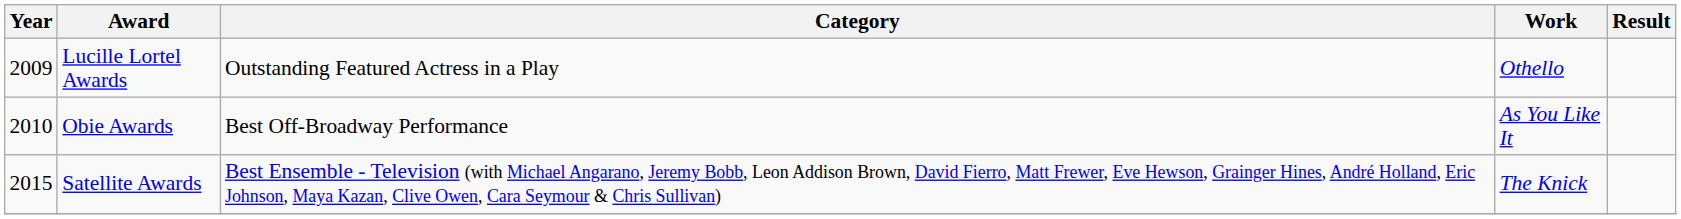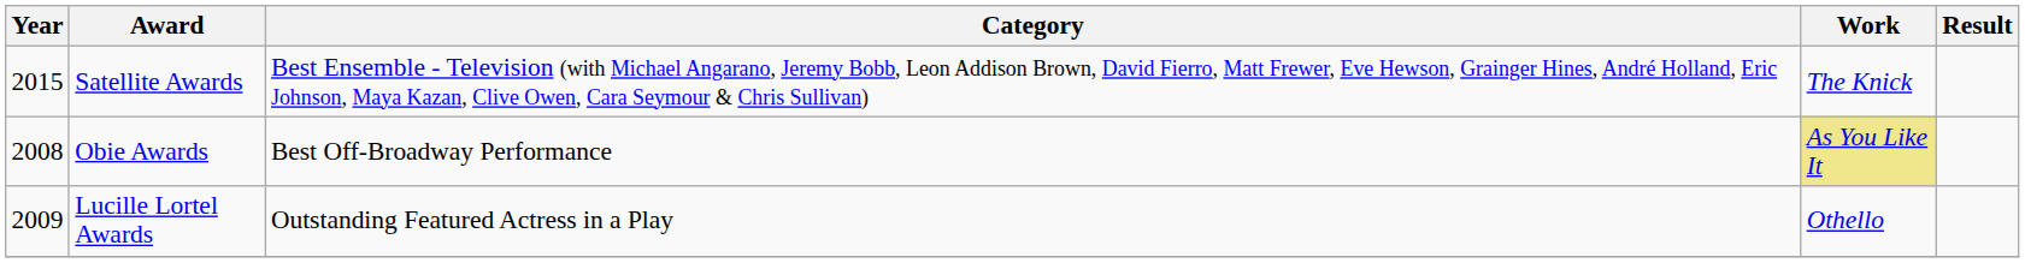 <table class="wikitable">
 <tr>
 <th>Year</th>
 <th>Award</th>
 <th>Category</th>
 <th>Work</th>
 <th>Result</th>
 </tr>
 <tr>
+<td>2015</td>
+<td><a href='#'>Satellite Awards</a></td>
+<td><a href='#'>Best Ensemble - Television</a> <small>(with <a href='#'>Michael Angarano</a>, <a href='#'>Jeremy Bobb</a>, Leon Addison Brown, <a href='#'>David Fierro</a>, <a href='#'>Matt Frewer</a>, <a href='#'>Eve Hewson</a>, <a href='#'>Grainger Hines</a>, <a href='#'>André Holland</a>, <a href='#'>Eric Johnson</a>, <a href='#'>Maya Kazan</a>, <a href='#'>Clive Owen</a>, <a href='#'>Cara Seymour</a> & <a href='#'>Chris Sullivan</a>)</small></td>
+<td><em><a href='#'>The Knick</a></em></td>
+<td></td>
+</tr>
+<tr>
+<td>2008</td>
+<td><a href='#'>Obie Awards</a></td>
+<td>Best Off-Broadway Performance</td>
+<td style="background: khaki;"><em><a href='#'>As You Like It</a></em></td>
+<td></td>
+</tr>
+<tr>
 <td>2009</td>
 <td><a href='#'>Lucille Lortel Awards</a></td>
 <td>Outstanding Featured Actress in a Play</td>
 <td><em><a href='#'>Othello</a></em></td>
 <td></td>
 </tr>
 <tr>
-<td>2010</td>
-<td><a href='#'>Obie Awards</a></td>
-<td>Best Off-Broadway Performance</td>
-<td><em><a href='#'>As You Like It</a></em></td>
-<td></td>
-</tr>
-<tr>
-<td>2015</td>
-<td><a href='#'>Satellite Awards</a></td>
-<td><a href='#'>Best Ensemble - Television</a> <small>(with <a href='#'>Michael Angarano</a>, <a href='#'>Jeremy Bobb</a>, Leon Addison Brown, <a href='#'>David Fierro</a>, <a href='#'>Matt Frewer</a>, <a href='#'>Eve Hewson</a>, <a href='#'>Grainger Hines</a>, <a href='#'>André Holland</a>, <a href='#'>Eric Johnson</a>, <a href='#'>Maya Kazan</a>, <a href='#'>Clive Owen</a>, <a href='#'>Cara Seymour</a> & <a href='#'>Chris Sullivan</a>)</small></td>
-<td><em><a href='#'>The Knick</a></em></td>
-<td></td>
-</tr>
-<tr>
 </tr>
 </table>
